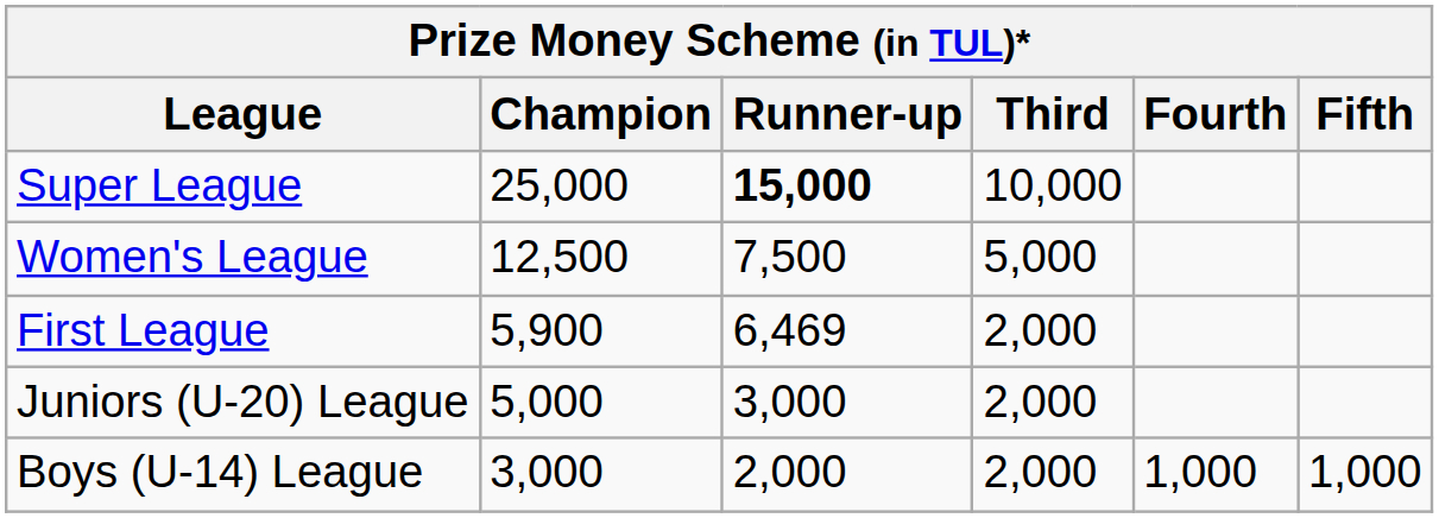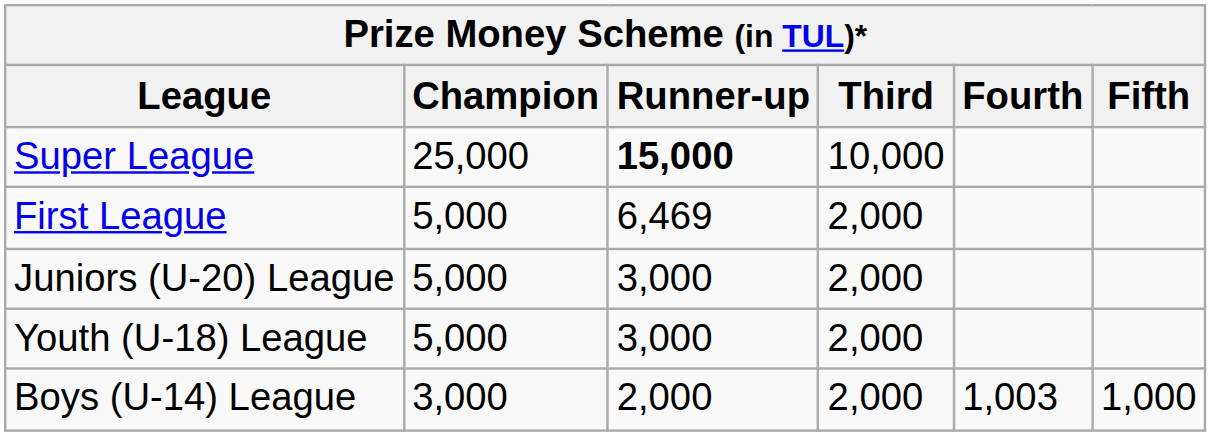 <table class=wikitable>
 <tr>
 <th colspan=6>Prize Money Scheme <small>(in <a href='#'>TUL</a>)*</small></th>
 </tr>
 <tr>
 <th>League</th>
 <th>Champion</th>
 <th>Runner-up</th>
 <th>Third</th>
 <th>Fourth</th>
 <th>Fifth</th>
 </tr>
 <tr>
 <td><a href='#'>Super League</a></td>
 <td>25,000</td>
 <td><strong>15,000</strong></td>
 <td>10,000</td>
 <td></td>
 <td></td>
 </tr>
 <tr>
-<td><a href='#'>Women's League</a></td>
-<td>12,500</td>
-<td>7,500</td>
+<td><a href='#'>First League</a></td>
 <td>5,000</td>
-<td></td>
-<td></td>
-</tr>
-<tr>
-<td><a href='#'>First League</a></td>
-<td>5,900</td>
 <td>6,469</td>
 <td>2,000</td>
 <td></td>
 <td></td>
 </tr>
 <tr>
 <td>Juniors (U-20) League</td>
 <td>5,000</td>
 <td>3,000</td>
 <td>2,000</td>
 <td></td>
 <td></td>
 </tr>
 <tr>
+<td>Youth (U-18) League</td>
+<td>5,000</td>
+<td>3,000</td>
+<td>2,000</td>
+<td></td>
+<td></td>
+</tr>
+<tr>
 <td>Boys (U-14) League</td>
 <td>3,000</td>
 <td>2,000</td>
 <td>2,000</td>
-<td>1,000</td>
+<td>1,003</td>
 <td>1,000</td>
 </tr>
 </table>
